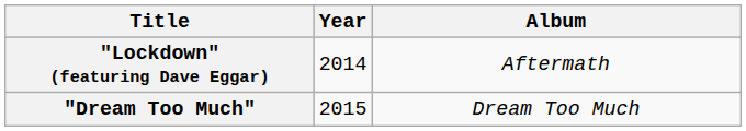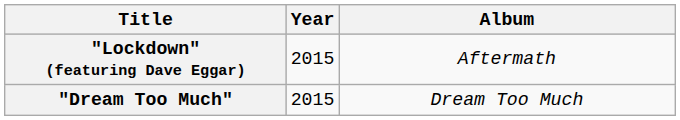 <table class="wikitable plainrowheaders" style="text-align:center;" border="1">
 <tr>
 <th scope="col" style="width:15em;">Title</th>
 <th scope="col">Year</th>
 <th scope="col"  style="width:18em">Album</th>
 </tr>
 <tr>
 <th scope="row">"Lockdown"<br><small>(featuring Dave Eggar)</small></th>
-<td>2014</td>
+<td>2015</td>
 <td><em>Aftermath</em></td>
 </tr>
 <tr>
 <th scope="row">"Dream Too Much"</th>
 <td>2015</td>
 <td><em>Dream Too Much</em></td>
 </tr>
 </table>
